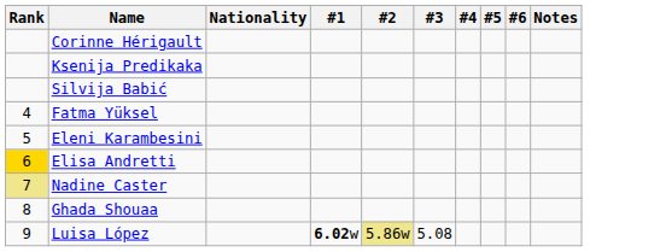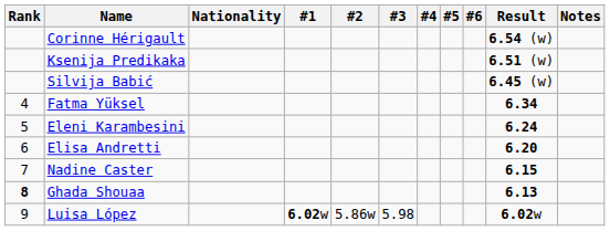 <table class="wikitable sortable" style="text-align:center">
 <tr>
 <th>Rank</th>
 <th>Name</th>
 <th>Nationality</th>
 <th>#1</th>
 <th>#2</th>
 <th>#3</th>
 <th>#4</th>
 <th>#5</th>
 <th>#6</th>
+<th>Result</th>
 <th>Notes</th>
 </tr>
 <tr>
 <td></td>
 <td align=left><a href='#'>Corinne Hérigault</a></td>
 <td align=left></td>
 <td></td>
 <td></td>
 <td></td>
 <td></td>
 <td></td>
 <td></td>
+<td><strong>6.54</strong> (w)</td>
 <td></td>
 </tr>
 <tr>
 <td></td>
 <td align=left><a href='#'>Ksenija Predikaka</a></td>
 <td align=left></td>
 <td></td>
 <td></td>
 <td></td>
 <td></td>
 <td></td>
 <td></td>
+<td><strong>6.51</strong> (w)</td>
 <td></td>
 </tr>
 <tr>
 <td></td>
 <td align=left><a href='#'>Silvija Babić</a></td>
 <td align=left></td>
 <td></td>
 <td></td>
 <td></td>
 <td></td>
 <td></td>
 <td></td>
+<td><strong>6.45</strong> (w)</td>
 <td></td>
 </tr>
 <tr>
 <td>4</td>
 <td align=left><a href='#'>Fatma Yüksel</a></td>
 <td align=left></td>
 <td></td>
 <td></td>
 <td></td>
 <td></td>
 <td></td>
 <td></td>
+<td><strong>6.34</strong></td>
 <td></td>
 </tr>
 <tr>
 <td>5</td>
 <td align=left><a href='#'>Eleni Karambesini</a></td>
 <td align=left></td>
 <td></td>
 <td></td>
 <td></td>
 <td></td>
 <td></td>
 <td></td>
+<td><strong>6.24</strong></td>
 <td></td>
 </tr>
 <tr>
-<td style="background: gold;">6</td>
+<td>6</td>
 <td align=left><a href='#'>Elisa Andretti</a></td>
 <td align=left></td>
 <td></td>
 <td></td>
 <td></td>
 <td></td>
 <td></td>
 <td></td>
+<td><strong>6.20</strong></td>
 <td></td>
 </tr>
 <tr>
-<td style="background: khaki;">7</td>
+<td>7</td>
 <td align=left><a href='#'>Nadine Caster</a></td>
 <td align=left></td>
 <td></td>
 <td></td>
 <td></td>
 <td></td>
 <td></td>
 <td></td>
+<td><strong>6.15</strong></td>
 <td></td>
 </tr>
 <tr>
-<td>8</td>
+<td><strong>8</strong></td>
 <td align=left><a href='#'>Ghada Shouaa</a></td>
 <td align=left></td>
 <td></td>
 <td></td>
 <td></td>
 <td></td>
 <td></td>
 <td></td>
+<td><strong>6.13</strong></td>
 <td></td>
 </tr>
 <tr>
 <td>9</td>
 <td align=left><a href='#'>Luisa López</a></td>
 <td align=left></td>
 <td><strong>6.02</strong>w</td>
-<td style="background: khaki;">5.86w</td>
-<td>5.08</td>
+<td>5.86w</td>
+<td>5.98</td>
 <td></td>
 <td></td>
 <td></td>
+<td><strong>6.02</strong>w</td>
 <td></td>
 </tr>
 </table>
